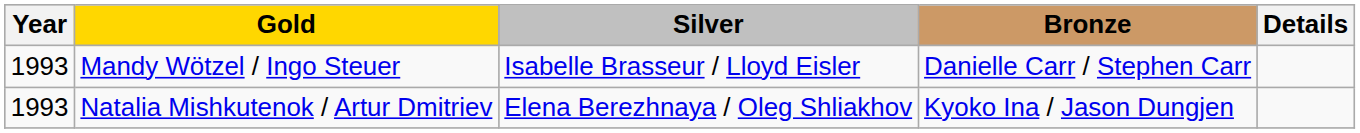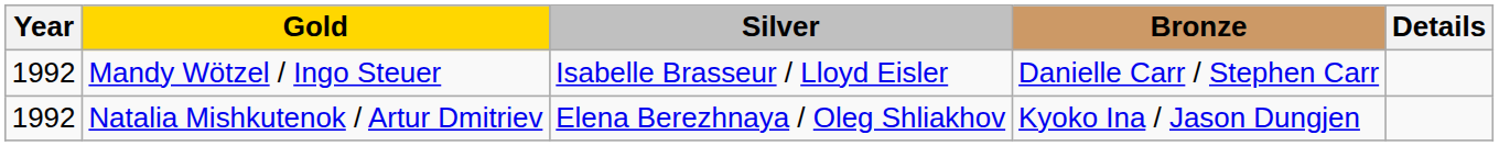 <table class="wikitable">
 <tr>
 <th>Year</th>
 <td align=center bgcolor=gold><strong>Gold</strong></td>
 <td align=center bgcolor=silver><strong>Silver</strong></td>
 <td align=center bgcolor=cc9966><strong>Bronze</strong></td>
 <th>Details</th>
 </tr>
 <tr>
-<td>1993</td>
+<td>1992</td>
 <td> <a href='#'>Mandy Wötzel</a> / <a href='#'>Ingo Steuer</a></td>
 <td> <a href='#'>Isabelle Brasseur</a> / <a href='#'>Lloyd Eisler</a></td>
 <td> <a href='#'>Danielle Carr</a> / <a href='#'>Stephen Carr</a></td>
 <td></td>
 </tr>
 <tr>
-<td>1993</td>
+<td>1992</td>
 <td> <a href='#'>Natalia Mishkutenok</a> / <a href='#'>Artur Dmitriev</a></td>
 <td> <a href='#'>Elena Berezhnaya</a> / <a href='#'>Oleg Shliakhov</a></td>
 <td> <a href='#'>Kyoko Ina</a> / <a href='#'>Jason Dungjen</a></td>
 <td></td>
 </tr>
 </table>
